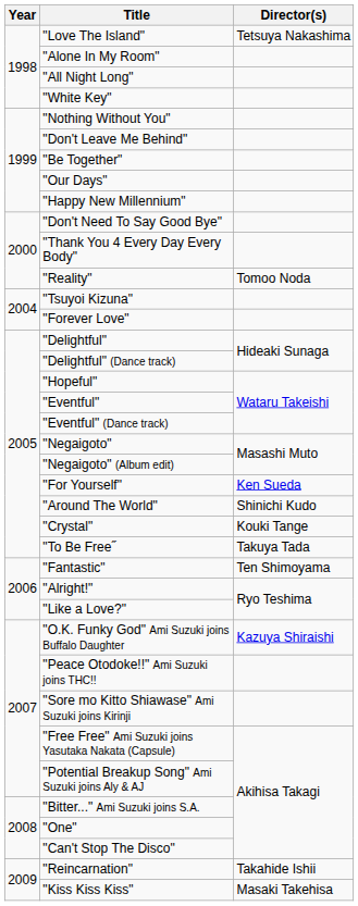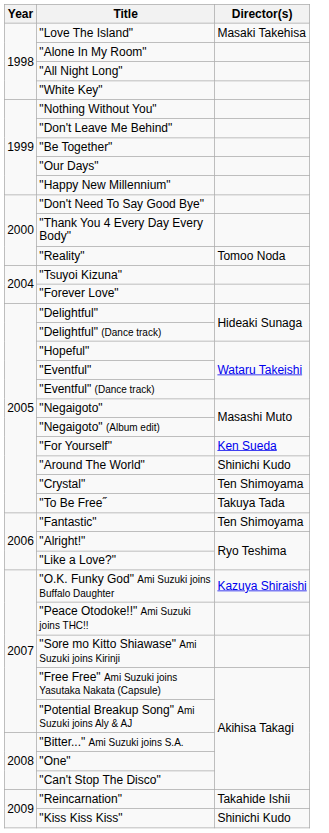 <table class="wikitable">
 <tr>
 <th style="text-align:center;">Year</th>
 <th style="text-align:center; width:230px;">Title</th>
 <th style="text-align:center;">Director(s)</th>
 </tr>
 <tr>
 <td style="text-align:center;" rowspan="4">1998</td>
 <td>"Love The Island"</td>
-<td>Tetsuya Nakashima</td>
+<td>Masaki Takehisa</td>
 </tr>
 <tr>
 <td>"Alone In My Room"</td>
 <td></td>
 </tr>
 <tr>
 <td>"All Night Long"</td>
 <td></td>
 </tr>
 <tr>
 <td>"White Key"</td>
 <td></td>
 </tr>
 <tr>
 <td style="text-align:center;" rowspan="5">1999</td>
 <td>"Nothing Without You"</td>
 <td></td>
 </tr>
 <tr>
 <td>"Don't Leave Me Behind"</td>
 <td></td>
 </tr>
 <tr>
 <td>"Be Together"</td>
 <td></td>
 </tr>
 <tr>
 <td>"Our Days"</td>
 <td></td>
 </tr>
 <tr>
 <td>"Happy New Millennium"</td>
 <td></td>
 </tr>
 <tr>
 <td style="text-align:center;" rowspan="3">2000</td>
 <td>"Don't Need To Say Good Bye"</td>
 <td></td>
 </tr>
 <tr>
 <td>"Thank You 4 Every Day Every Body"</td>
 <td></td>
 </tr>
 <tr>
 <td>"Reality"</td>
 <td>Tomoo Noda</td>
 </tr>
 <tr>
 <td style="text-align:center;" rowspan="2">2004</td>
 <td>"Tsuyoi Kizuna"</td>
 <td></td>
 </tr>
 <tr>
 <td>"Forever Love"</td>
 <td></td>
 </tr>
 <tr>
 <td style="text-align:center;" rowspan="11">2005</td>
 <td>"Delightful"</td>
 <td rowspan=2>Hideaki Sunaga</td>
 </tr>
 <tr>
 <td>"Delightful" <small>(Dance track)</small></td>
 </tr>
 <tr>
 <td>"Hopeful"</td>
 <td rowspan=3><a href='#'>Wataru Takeishi</a></td>
 </tr>
 <tr>
 <td>"Eventful"</td>
 </tr>
 <tr>
 <td>"Eventful" <small>(Dance track)</small></td>
 </tr>
 <tr>
 <td>"Negaigoto"</td>
 <td rowspan=2>Masashi Muto</td>
 </tr>
 <tr>
 <td>"Negaigoto" <small>(Album edit)</small></td>
 </tr>
 <tr>
 <td>"For Yourself"</td>
 <td><a href='#'>Ken Sueda</a></td>
 </tr>
 <tr>
 <td>"Around The World"</td>
 <td>Shinichi Kudo</td>
 </tr>
 <tr>
 <td>"Crystal"</td>
-<td>Kouki Tange</td>
+<td>Ten Shimoyama</td>
 </tr>
 <tr>
 <td>"To Be Free˝</td>
 <td>Takuya Tada</td>
 </tr>
 <tr>
 <td style="text-align:center;" rowspan="3">2006</td>
 <td>"Fantastic"</td>
 <td>Ten Shimoyama</td>
 </tr>
 <tr>
 <td>"Alright!"</td>
 <td rowspan="2">Ryo Teshima</td>
 </tr>
 <tr>
 <td>"Like a Love?"</td>
 </tr>
 <tr>
 <td style="text-align:center;" rowspan="5">2007</td>
 <td>"O.K. Funky God" <small>Ami Suzuki joins Buffalo Daughter</small></td>
 <td><a href='#'>Kazuya Shiraishi</a></td>
 </tr>
 <tr>
 <td>"Peace Otodoke!!" <small>Ami Suzuki joins THC!!</small></td>
 <td></td>
 </tr>
 <tr>
 <td>"Sore mo Kitto Shiawase" <small>Ami Suzuki joins Kirinji</small></td>
 <td></td>
 </tr>
 <tr>
 <td>"Free Free" <small>Ami Suzuki joins Yasutaka Nakata (Capsule)</small></td>
 <td rowspan="5">Akihisa Takagi</td>
 </tr>
 <tr>
 <td>"Potential Breakup Song" <small>Ami Suzuki joins Aly & AJ</small></td>
 </tr>
 <tr>
 <td style="text-align:center;" rowspan="3">2008</td>
 <td>"Bitter..." <small>Ami Suzuki joins S.A.</small></td>
 </tr>
 <tr>
 <td>"One"</td>
 </tr>
 <tr>
 <td>"Can't Stop The Disco"</td>
 </tr>
 <tr>
 <td style="text-align:center;" rowspan="2">2009</td>
 <td>"Reincarnation"</td>
 <td>Takahide Ishii</td>
 </tr>
 <tr>
 <td>"Kiss Kiss Kiss"</td>
-<td>Masaki Takehisa</td>
+<td>Shinichi Kudo</td>
 </tr>
 </table>
